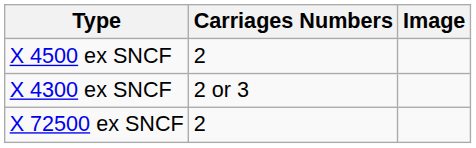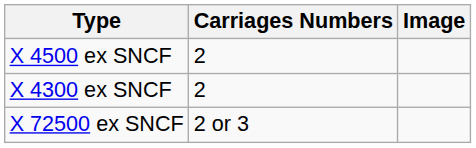 <table class="wikitable">
 <tr>
 <th>Type</th>
 <th>Carriages Numbers</th>
 <th>Image</th>
 </tr>
 <tr>
 <td><a href='#'>X 4500</a> ex SNCF</td>
 <td>2</td>
 <td></td>
 </tr>
 <tr>
 <td><a href='#'>X 4300</a> ex SNCF</td>
-<td>2 or 3</td>
+<td>2</td>
 <td></td>
 </tr>
 <tr>
 <td><a href='#'>X 72500</a> ex SNCF</td>
-<td>2</td>
+<td>2 or 3</td>
 <td></td>
 </tr>
 </table>
